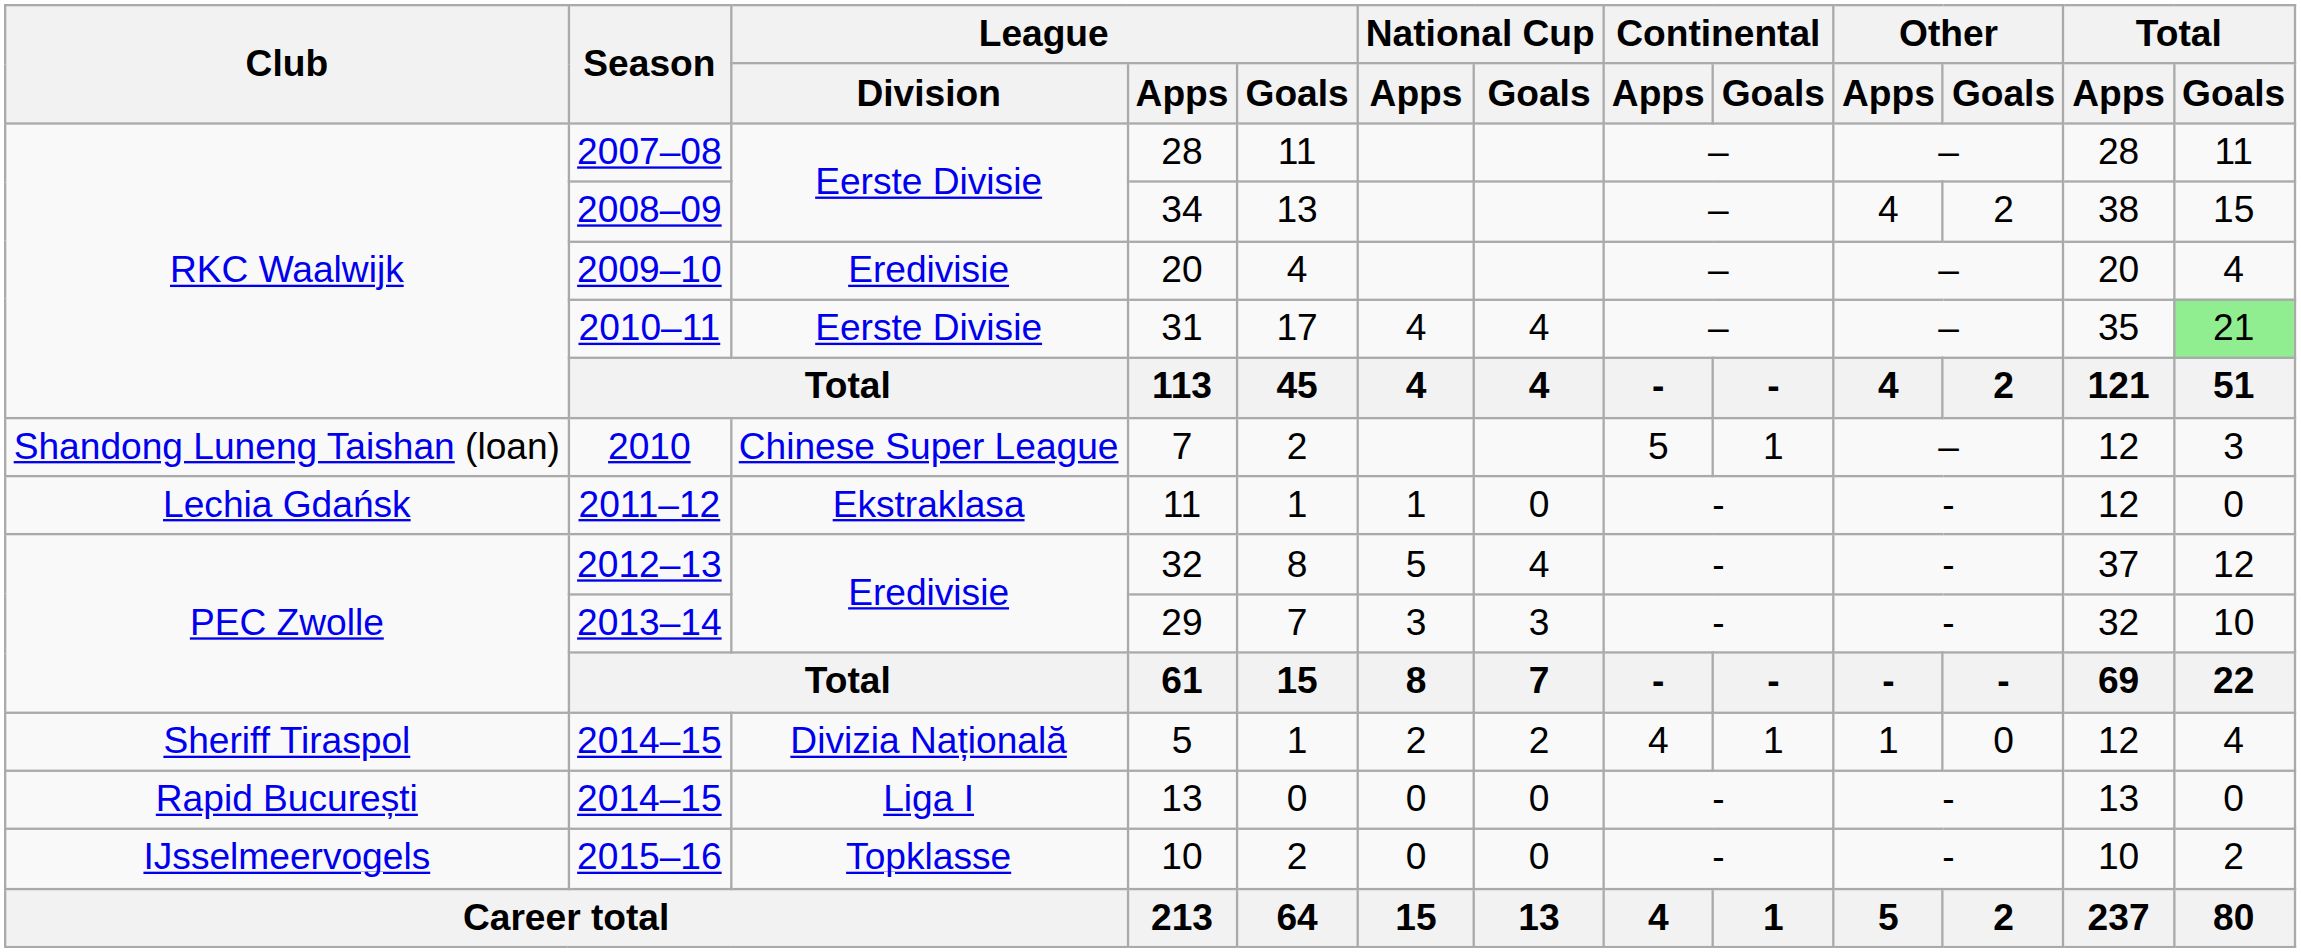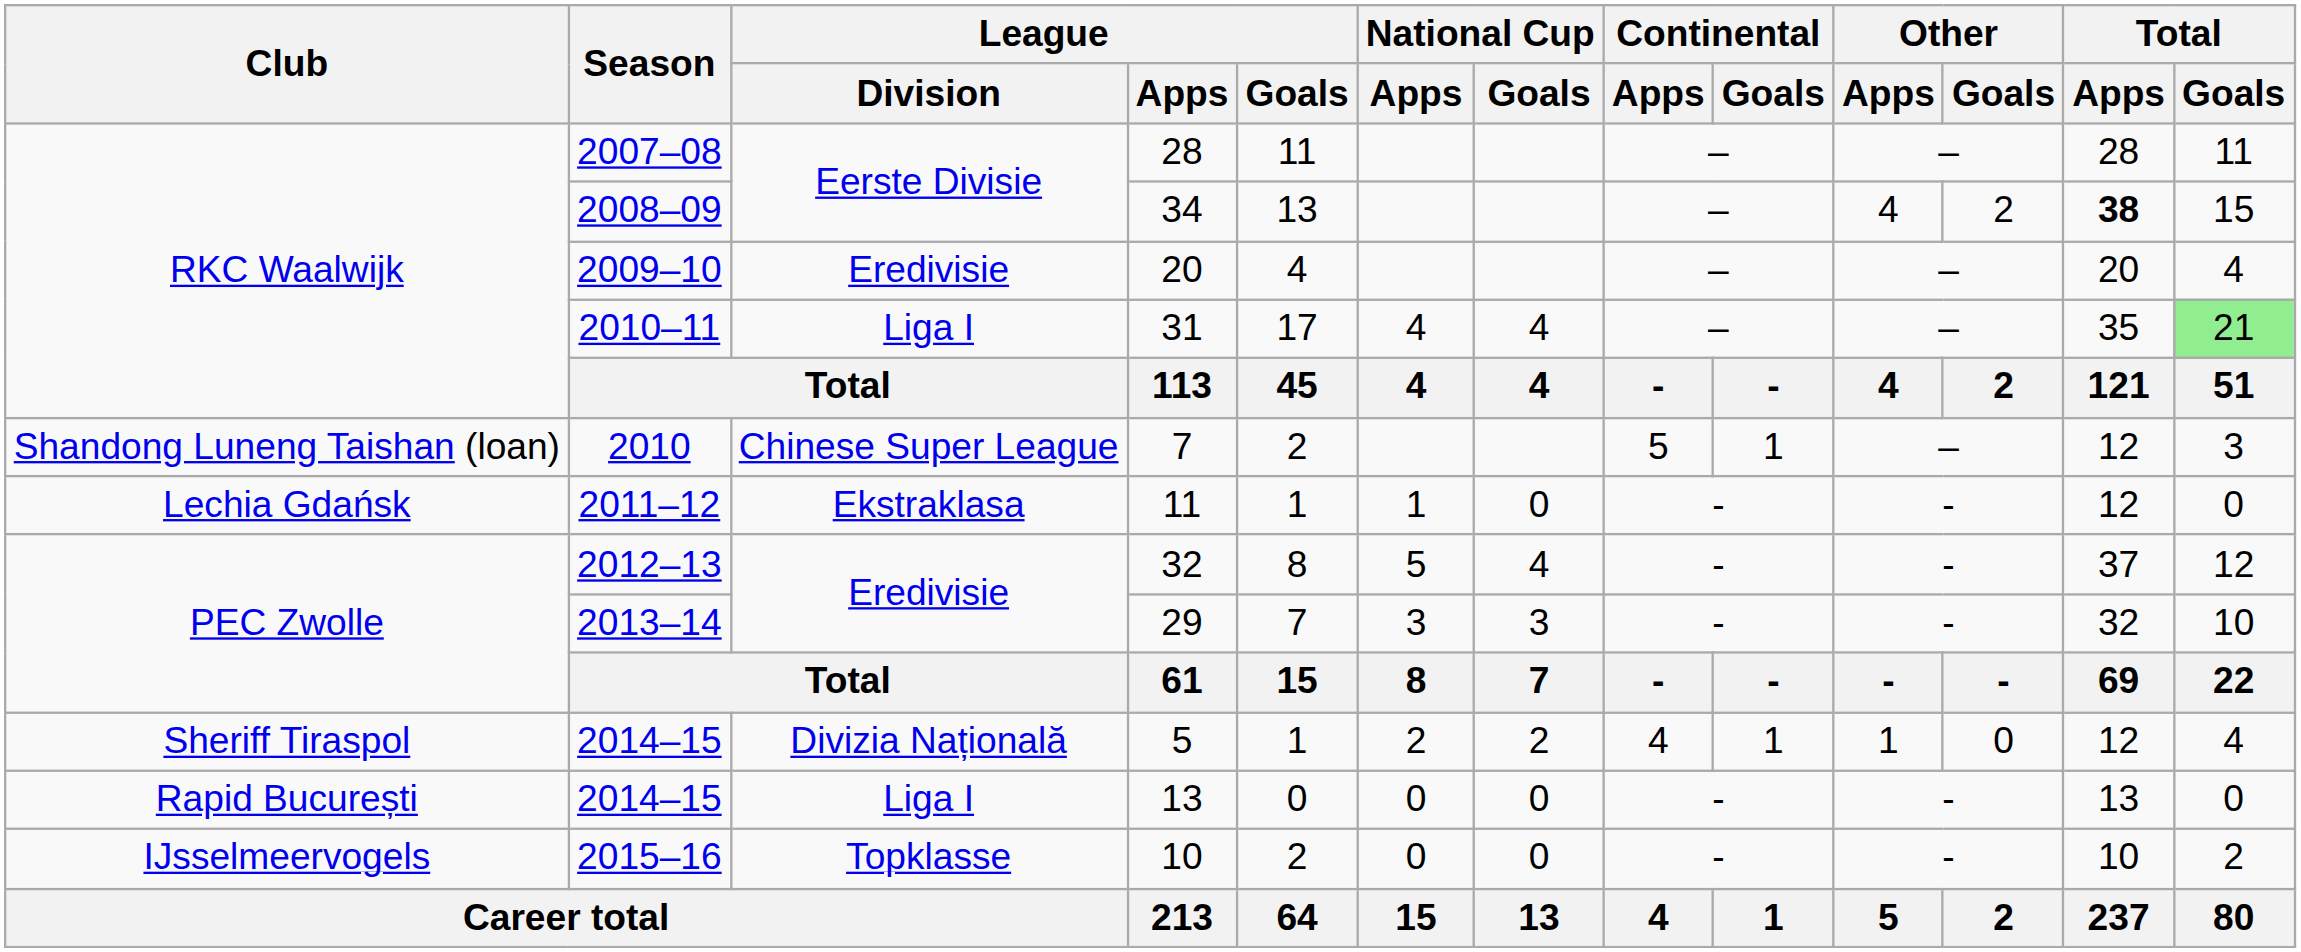 <table class="wikitable" style="text-align: center;">
 <tr>
 <th rowspan="2">Club</th>
 <th rowspan="2">Season</th>
 <th colspan="3">League</th>
 <th colspan="2">National Cup</th>
 <th colspan="2">Continental</th>
 <th colspan="2">Other</th>
 <th colspan="2">Total</th>
 </tr>
 <tr>
 <th>Division</th>
 <th>Apps</th>
 <th>Goals</th>
 <th>Apps</th>
 <th>Goals</th>
 <th>Apps</th>
 <th>Goals</th>
 <th>Apps</th>
 <th>Goals</th>
 <th>Apps</th>
 <th>Goals</th>
 </tr>
 <tr>
 <td rowspan="5" valign="center"><a href='#'>RKC Waalwijk</a></td>
 <td><a href='#'>2007–08</a></td>
 <td rowspan="2" valign="center"><a href='#'>Eerste Divisie</a></td>
 <td>28</td>
 <td>11</td>
 <td></td>
 <td></td>
 <td colspan="2">–</td>
 <td colspan="2">–</td>
 <td>28</td>
 <td>11</td>
 </tr>
 <tr>
 <td><a href='#'>2008–09</a></td>
 <td>34</td>
 <td>13</td>
 <td></td>
 <td></td>
 <td colspan="2">–</td>
 <td>4</td>
 <td>2</td>
-<td>38</td>
+<td><strong>38</strong></td>
 <td>15</td>
 </tr>
 <tr>
 <td><a href='#'>2009–10</a></td>
 <td><a href='#'>Eredivisie</a></td>
 <td>20</td>
 <td>4</td>
 <td></td>
 <td></td>
 <td colspan="2">–</td>
 <td colspan="2">–</td>
 <td>20</td>
 <td>4</td>
 </tr>
 <tr>
 <td><a href='#'>2010–11</a></td>
-<td><a href='#'>Eerste Divisie</a></td>
+<td rowspan="1" valign="center"><a href='#'>Liga I</a></td>
 <td>31</td>
 <td>17</td>
 <td>4</td>
 <td>4</td>
 <td colspan="2">–</td>
 <td colspan="2">–</td>
 <td>35</td>
 <td style="background: lightgreen;">21</td>
 </tr>
 <tr>
 <th colspan="2">Total</th>
 <th>113</th>
 <th>45</th>
 <th>4</th>
 <th>4</th>
 <th>-</th>
 <th>-</th>
 <th>4</th>
 <th>2</th>
 <th>121</th>
 <th>51</th>
 </tr>
 <tr>
 <td valign="center"><a href='#'>Shandong Luneng Taishan</a> (loan)</td>
 <td><a href='#'>2010</a></td>
 <td><a href='#'>Chinese Super League</a></td>
 <td>7</td>
 <td>2</td>
 <td></td>
 <td></td>
 <td>5</td>
 <td>1</td>
 <td colspan="2">–</td>
 <td>12</td>
 <td>3</td>
 </tr>
 <tr>
 <td rowspan="1" valign="center"><a href='#'>Lechia Gdańsk</a></td>
 <td><a href='#'>2011–12</a></td>
 <td rowspan="1" valign="center"><a href='#'>Ekstraklasa</a></td>
 <td>11</td>
 <td>1</td>
 <td>1</td>
 <td>0</td>
 <td colspan="2">-</td>
 <td colspan="2">-</td>
 <td>12</td>
 <td>0</td>
 </tr>
 <tr>
 <td rowspan="3" valign="center"><a href='#'>PEC Zwolle</a></td>
 <td><a href='#'>2012–13</a></td>
 <td rowspan="2" valign="center"><a href='#'>Eredivisie</a></td>
 <td>32</td>
 <td>8</td>
 <td>5</td>
 <td>4</td>
 <td colspan="2">-</td>
 <td colspan="2">-</td>
 <td>37</td>
 <td>12</td>
 </tr>
 <tr>
 <td><a href='#'>2013–14</a></td>
 <td>29</td>
 <td>7</td>
 <td>3</td>
 <td>3</td>
 <td colspan="2">-</td>
 <td colspan="2">-</td>
 <td>32</td>
 <td>10</td>
 </tr>
 <tr>
 <th colspan="2">Total</th>
 <th>61</th>
 <th>15</th>
 <th>8</th>
 <th>7</th>
 <th>-</th>
 <th>-</th>
 <th>-</th>
 <th>-</th>
 <th>69</th>
 <th>22</th>
 </tr>
 <tr>
 <td rowspan="1" valign="center"><a href='#'>Sheriff Tiraspol</a></td>
 <td><a href='#'>2014–15</a></td>
 <td rowspan="1" valign="center"><a href='#'>Divizia Națională</a></td>
 <td>5</td>
 <td>1</td>
 <td>2</td>
 <td>2</td>
 <td>4</td>
 <td>1</td>
 <td>1</td>
 <td>0</td>
 <td>12</td>
 <td>4</td>
 </tr>
 <tr>
 <td rowspan="1" valign="center"><a href='#'>Rapid București</a></td>
 <td><a href='#'>2014–15</a></td>
 <td rowspan="1" valign="center"><a href='#'>Liga I</a></td>
 <td>13</td>
 <td>0</td>
 <td>0</td>
 <td>0</td>
 <td colspan="2">-</td>
 <td colspan="2">-</td>
 <td>13</td>
 <td>0</td>
 </tr>
 <tr>
 <td rowspan="1" valign="center"><a href='#'>IJsselmeervogels</a></td>
 <td><a href='#'>2015–16</a></td>
 <td rowspan="1" valign="center"><a href='#'>Topklasse</a></td>
 <td>10</td>
 <td>2</td>
 <td>0</td>
 <td>0</td>
 <td colspan="2">-</td>
 <td colspan="2">-</td>
 <td>10</td>
 <td>2</td>
 </tr>
 <tr>
 <th colspan="3">Career total</th>
 <th>213</th>
 <th>64</th>
 <th>15</th>
 <th>13</th>
 <th>4</th>
 <th>1</th>
 <th>5</th>
 <th>2</th>
 <th>237</th>
 <th>80</th>
 </tr>
 </table>
